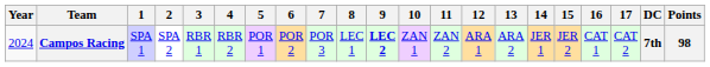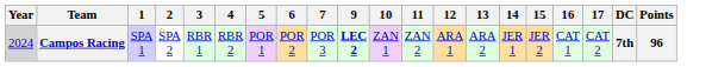 <table class="wikitable" style="text-align:center; font-size:85%">
 <tr>
 <th>Year</th>
 <th>Team</th>
 <th>1</th>
 <th>2</th>
 <th>3</th>
 <th>4</th>
 <th>5</th>
 <th>6</th>
 <th>7</th>
-<th>8</th>
 <th>9</th>
 <th>10</th>
 <th>11</th>
 <th>12</th>
 <th>13</th>
 <th>14</th>
 <th>15</th>
 <th>16</th>
 <th>17</th>
 <th>DC</th>
 <th>Points</th>
 </tr>
 <tr>
-<td><a href='#'>2024</a></td>
+<td style="background: lightgrey;"><a href='#'>2024</a></td>
 <th nowrap><a href='#'>Campos Racing</a></th>
 <td style="background:#CFCFFF;"><a href='#'>SPA<br>1</a><br></td>
 <td style="background:#FFFFFF;"><a href='#'>SPA<br>2</a><br></td>
 <td style="background:#DFFFDF;"><a href='#'>RBR<br>1</a><br></td>
 <td style="background:#DFFFDF;"><a href='#'>RBR<br>2</a><br></td>
 <td style="background:#EFCFFF;"><a href='#'>POR<br>1</a><br></td>
 <td style="background:#FFDF9F;"><a href='#'>POR<br>2</a><br></td>
 <td style="background:#DFFFDF;"><a href='#'>POR<br>3</a><br></td>
-<td style="background:#DFFFDF;"><a href='#'>LEC<br>1</a><br></td>
 <td style="background:#DFFFDF;"><strong><a href='#'>LEC<br>2</a><br></strong></td>
 <td style="background:#EFCFFF;"><a href='#'>ZAN<br>1</a><br></td>
 <td style="background:#DFFFDF;"><a href='#'>ZAN<br>2</a><br></td>
 <td style="background:#FFDF9F;"><a href='#'>ARA<br>1</a><br></td>
 <td style="background:#DFFFDF;"><a href='#'>ARA<br>2</a><br></td>
 <td style="background:#FFDF9F;"><a href='#'>JER<br>1</a><br></td>
 <td style="background:#FFDF9F;"><a href='#'>JER<br>2</a><br></td>
 <td style="background:#DFFFDF;"><a href='#'>CAT<br>1</a><br></td>
 <td style="background:#DFFFDF;"><a href='#'>CAT<br>2</a><br></td>
 <th>7th</th>
-<th>98</th>
+<th>96</th>
 </tr>
 </table>
